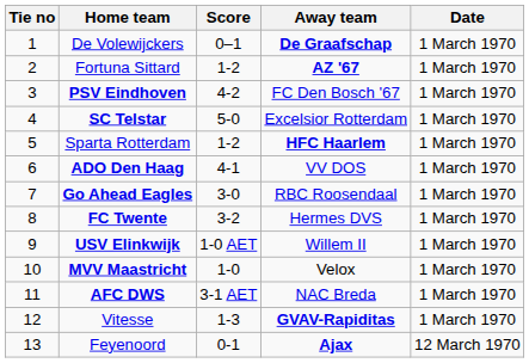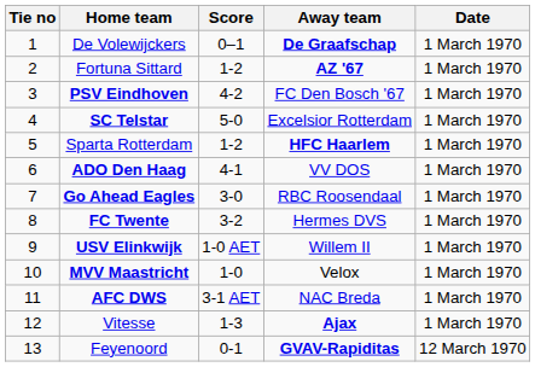 <table class="wikitable" style="text-align: center">
 <tr>
 <th>Tie no</th>
 <th>Home team</th>
 <th>Score</th>
 <th>Away team</th>
 <th>Date</th>
 </tr>
 <tr>
 <td>1</td>
 <td><a href='#'>De Volewijckers</a></td>
 <td>0–1</td>
 <td><strong><a href='#'>De Graafschap</a></strong></td>
 <td>1 March 1970</td>
 </tr>
 <tr>
 <td>2</td>
 <td><a href='#'>Fortuna Sittard</a></td>
 <td>1-2</td>
 <td><strong><a href='#'>AZ '67</a></strong></td>
 <td>1 March 1970</td>
 </tr>
 <tr>
 <td>3</td>
 <td><strong><a href='#'>PSV Eindhoven</a></strong></td>
 <td>4-2</td>
 <td><a href='#'>FC Den Bosch '67</a></td>
 <td>1 March 1970</td>
 </tr>
 <tr>
 <td>4</td>
 <td><strong><a href='#'>SC Telstar</a></strong></td>
 <td>5-0</td>
 <td><a href='#'>Excelsior Rotterdam</a></td>
 <td>1 March 1970</td>
 </tr>
 <tr>
 <td>5</td>
 <td><a href='#'>Sparta Rotterdam</a></td>
 <td>1-2</td>
 <td><strong><a href='#'>HFC Haarlem</a></strong></td>
 <td>1 March 1970</td>
 </tr>
 <tr>
 <td>6</td>
 <td><strong><a href='#'>ADO Den Haag</a></strong></td>
 <td>4-1</td>
 <td><a href='#'>VV DOS</a></td>
 <td>1 March 1970</td>
 </tr>
 <tr>
 <td>7</td>
 <td><strong><a href='#'>Go Ahead Eagles</a></strong></td>
 <td>3-0</td>
 <td><a href='#'>RBC Roosendaal</a></td>
 <td>1 March 1970</td>
 </tr>
 <tr>
 <td>8</td>
 <td><strong><a href='#'>FC Twente</a></strong></td>
 <td>3-2</td>
 <td><a href='#'>Hermes DVS</a></td>
 <td>1 March 1970</td>
 </tr>
 <tr>
 <td>9</td>
 <td><strong><a href='#'>USV Elinkwijk</a></strong></td>
 <td>1-0 <a href='#'>AET</a></td>
 <td><a href='#'>Willem II</a></td>
 <td>1 March 1970</td>
 </tr>
 <tr>
 <td>10</td>
 <td><strong><a href='#'>MVV Maastricht</a></strong></td>
 <td>1-0</td>
 <td>Velox</td>
 <td>1 March 1970</td>
 </tr>
 <tr>
 <td>11</td>
 <td><strong><a href='#'>AFC DWS</a></strong></td>
 <td>3-1 <a href='#'>AET</a></td>
 <td><a href='#'>NAC Breda</a></td>
 <td>1 March 1970</td>
 </tr>
 <tr>
 <td>12</td>
 <td><a href='#'>Vitesse</a></td>
 <td>1-3</td>
-<td><strong><a href='#'>GVAV-Rapiditas</a></strong></td>
+<td><strong><a href='#'>Ajax</a></strong></td>
 <td>1 March 1970</td>
 </tr>
 <tr>
 <td>13</td>
 <td><a href='#'>Feyenoord</a></td>
 <td>0-1</td>
-<td><strong><a href='#'>Ajax</a></strong></td>
+<td><strong><a href='#'>GVAV-Rapiditas</a></strong></td>
 <td>12 March 1970</td>
 </tr>
 </table>
